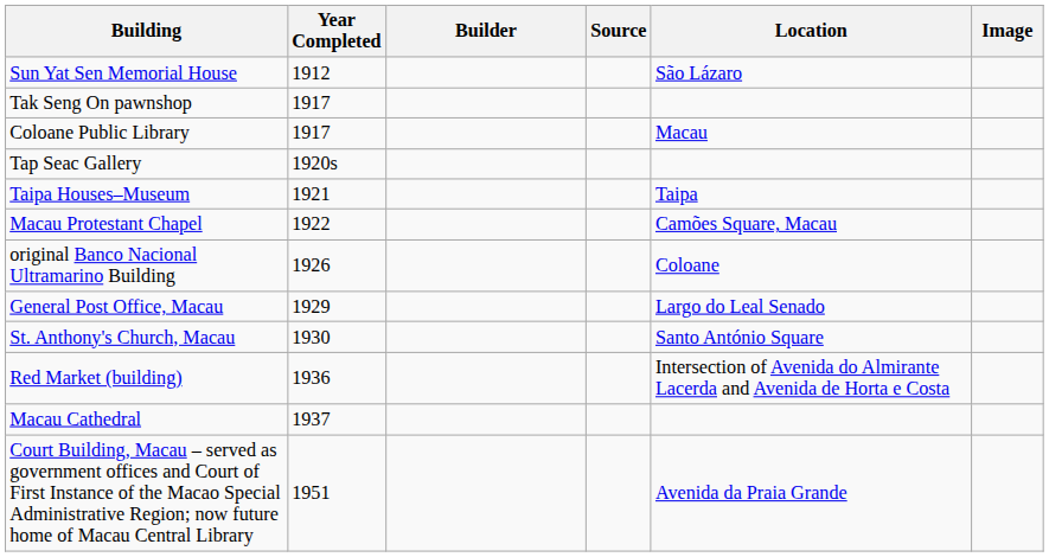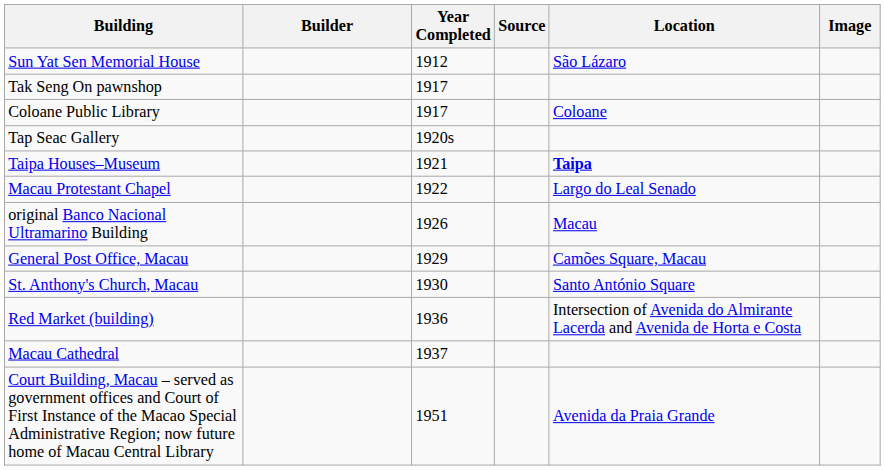 <table class="wikitable">
 <tr>
 <th width=28%>Building</th>
+<th width=20%>Builder</th>
 <th width=8%>Year Completed</th>
-<th width=20%>Builder</th>
 <th width=5%>Source</th>
 <th width=32%>Location</th>
 <th width=7%>Image</th>
 </tr>
 <tr>
 <td><a href='#'>Sun Yat Sen Memorial House</a></td>
+<td></td>
 <td>1912</td>
-<td></td>
 <td></td>
 <td><a href='#'>São Lázaro</a></td>
 <td></td>
 </tr>
 <tr>
 <td>Tak Seng On pawnshop</td>
+<td></td>
 <td>1917</td>
-<td></td>
 <td></td>
 <td></td>
 <td></td>
 </tr>
 <tr>
 <td>Coloane Public Library</td>
+<td></td>
 <td>1917</td>
 <td></td>
-<td></td>
-<td><a href='#'>Macau</a></td>
+<td><a href='#'>Coloane</a></td>
 <td></td>
 </tr>
 <tr>
 <td>Tap Seac Gallery</td>
+<td></td>
 <td>1920s</td>
-<td></td>
 <td></td>
 <td></td>
 <td></td>
 </tr>
 <tr>
 <td><a href='#'>Taipa Houses–Museum</a></td>
+<td></td>
 <td>1921</td>
 <td></td>
-<td></td>
-<td><a href='#'>Taipa</a></td>
+<td><strong><a href='#'>Taipa</a></strong></td>
 <td></td>
 </tr>
 <tr>
 <td><a href='#'>Macau Protestant Chapel</a></td>
+<td></td>
 <td>1922</td>
 <td></td>
+<td><a href='#'>Largo do Leal Senado</a></td>
+<td></td>
+</tr>
+<tr>
+<td>original <a href='#'>Banco Nacional Ultramarino</a> Building</td>
+<td></td>
+<td>1926</td>
+<td></td>
+<td><a href='#'>Macau</a></td>
+<td></td>
+</tr>
+<tr>
+<td><a href='#'>General Post Office, Macau</a></td>
+<td></td>
+<td>1929</td>
 <td></td>
 <td><a href='#'>Camões Square, Macau</a></td>
 <td></td>
 </tr>
 <tr>
-<td>original <a href='#'>Banco Nacional Ultramarino</a> Building</td>
-<td>1926</td>
+<td><a href='#'>St. Anthony's Church, Macau</a></td>
 <td></td>
-<td></td>
-<td><a href='#'>Coloane</a></td>
-<td></td>
-</tr>
-<tr>
-<td><a href='#'>General Post Office, Macau</a></td>
-<td>1929</td>
-<td></td>
-<td></td>
-<td><a href='#'>Largo do Leal Senado</a></td>
-<td></td>
-</tr>
-<tr>
-<td><a href='#'>St. Anthony's Church, Macau</a></td>
 <td>1930</td>
-<td></td>
 <td></td>
 <td><a href='#'>Santo António Square</a></td>
 <td></td>
 </tr>
 <tr>
 <td><a href='#'>Red Market (building)</a></td>
+<td></td>
 <td>1936</td>
-<td></td>
 <td></td>
 <td>Intersection of <a href='#'>Avenida do Almirante Lacerda</a> and <a href='#'>Avenida de Horta e Costa</a></td>
 <td></td>
 </tr>
 <tr>
 <td><a href='#'>Macau Cathedral</a></td>
+<td></td>
 <td>1937</td>
-<td></td>
 <td></td>
 <td></td>
 <td></td>
 </tr>
 <tr>
 <td><a href='#'>Court Building, Macau</a> – served as government offices and Court of First Instance of the Macao Special Administrative Region; now future home of Macau Central Library</td>
+<td></td>
 <td>1951</td>
-<td></td>
 <td></td>
 <td><a href='#'>Avenida da Praia Grande</a></td>
 <td></td>
 </tr>
 </table>
